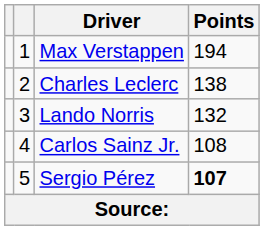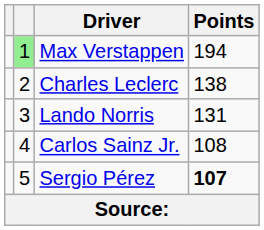 <table class="wikitable" style="font-size: 85%;">
 <tr>
 <th scope="col"></th>
 <th scope="col"></th>
 <th scope="col">Driver</th>
 <th scope="col">Points</th>
 </tr>
 <tr>
 <td align="left"></td>
-<td align="center">1</td>
+<td align="center" style="background: lightgreen;">1</td>
 <td> <a href='#'>Max Verstappen</a></td>
 <td align="left">194</td>
 </tr>
 <tr>
 <td align="left"></td>
 <td align="center">2</td>
 <td> <a href='#'>Charles Leclerc</a></td>
 <td align="left">138</td>
 </tr>
 <tr>
 <td align="left"></td>
 <td align="center">3</td>
 <td> <a href='#'>Lando Norris</a></td>
-<td align="left">132</td>
+<td align="left">131</td>
 </tr>
 <tr>
 <td align="left"></td>
 <td align="center">4</td>
 <td> <a href='#'>Carlos Sainz Jr.</a></td>
 <td align="left">108</td>
 </tr>
 <tr>
 <td align="left"></td>
 <td align="center">5</td>
 <td> <a href='#'>Sergio Pérez</a></td>
 <td align="left"><strong>107</strong></td>
 </tr>
 <tr>
 <th colspan=4>Source:</th>
 </tr>
 </table>
